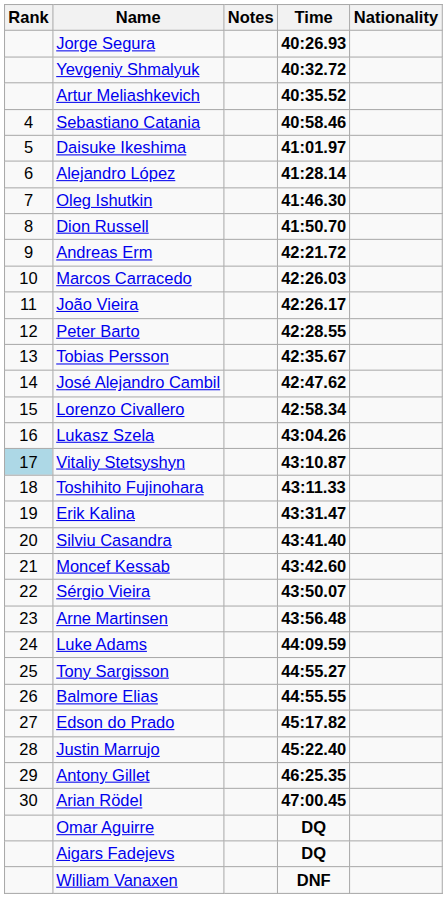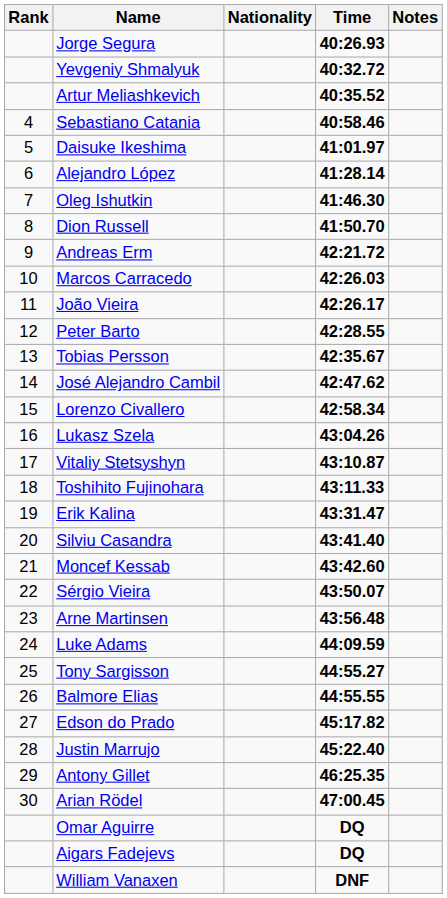 <table class="wikitable sortable" style="text-align:center">
 <tr>
 <th>Rank</th>
 <th>Name</th>
+<th>Nationality</th>
+<th>Time</th>
 <th>Notes</th>
-<th>Time</th>
-<th>Nationality</th>
 </tr>
 <tr>
 <td></td>
 <td align=left><a href='#'>Jorge Segura</a></td>
+<td align=left></td>
+<td><strong>40:26.93</strong></td>
 <td></td>
-<td><strong>40:26.93</strong></td>
-<td align=left></td>
 </tr>
 <tr>
 <td></td>
 <td align=left><a href='#'>Yevgeniy Shmalyuk</a></td>
+<td align=left></td>
+<td><strong>40:32.72</strong></td>
 <td></td>
-<td><strong>40:32.72</strong></td>
-<td align=left></td>
 </tr>
 <tr>
 <td></td>
 <td align=left><a href='#'>Artur Meliashkevich</a></td>
+<td align=left></td>
+<td><strong>40:35.52</strong></td>
 <td></td>
-<td><strong>40:35.52</strong></td>
-<td align=left></td>
 </tr>
 <tr>
 <td>4</td>
 <td align=left><a href='#'>Sebastiano Catania</a></td>
+<td align=left></td>
+<td><strong>40:58.46</strong></td>
 <td></td>
-<td><strong>40:58.46</strong></td>
-<td align=left></td>
 </tr>
 <tr>
 <td>5</td>
 <td align=left><a href='#'>Daisuke Ikeshima</a></td>
+<td align=left></td>
+<td><strong>41:01.97</strong></td>
 <td></td>
-<td><strong>41:01.97</strong></td>
-<td align=left></td>
 </tr>
 <tr>
 <td>6</td>
 <td align=left><a href='#'>Alejandro López</a></td>
+<td align=left></td>
+<td><strong>41:28.14</strong></td>
 <td></td>
-<td><strong>41:28.14</strong></td>
-<td align=left></td>
 </tr>
 <tr>
 <td>7</td>
 <td align=left><a href='#'>Oleg Ishutkin</a></td>
+<td align=left></td>
+<td><strong>41:46.30</strong></td>
 <td></td>
-<td><strong>41:46.30</strong></td>
-<td align=left></td>
 </tr>
 <tr>
 <td>8</td>
 <td align=left><a href='#'>Dion Russell</a></td>
+<td align=left></td>
+<td><strong>41:50.70</strong></td>
 <td></td>
-<td><strong>41:50.70</strong></td>
-<td align=left></td>
 </tr>
 <tr>
 <td>9</td>
 <td align=left><a href='#'>Andreas Erm</a></td>
+<td align=left></td>
+<td><strong>42:21.72</strong></td>
 <td></td>
-<td><strong>42:21.72</strong></td>
-<td align=left></td>
 </tr>
 <tr>
 <td>10</td>
 <td align=left><a href='#'>Marcos Carracedo</a></td>
+<td align=left></td>
+<td><strong>42:26.03</strong></td>
 <td></td>
-<td><strong>42:26.03</strong></td>
-<td align=left></td>
 </tr>
 <tr>
 <td>11</td>
 <td align=left><a href='#'>João Vieira</a></td>
+<td align=left></td>
+<td><strong>42:26.17</strong></td>
 <td></td>
-<td><strong>42:26.17</strong></td>
-<td align=left></td>
 </tr>
 <tr>
 <td>12</td>
 <td align=left><a href='#'>Peter Barto</a></td>
+<td align=left></td>
+<td><strong>42:28.55</strong></td>
 <td></td>
-<td><strong>42:28.55</strong></td>
-<td align=left></td>
 </tr>
 <tr>
 <td>13</td>
 <td align=left><a href='#'>Tobias Persson</a></td>
+<td align=left></td>
+<td><strong>42:35.67</strong></td>
 <td></td>
-<td><strong>42:35.67</strong></td>
-<td align=left></td>
 </tr>
 <tr>
 <td>14</td>
 <td align=left><a href='#'>José Alejandro Cambil</a></td>
+<td align=left></td>
+<td><strong>42:47.62</strong></td>
 <td></td>
-<td><strong>42:47.62</strong></td>
-<td align=left></td>
 </tr>
 <tr>
 <td>15</td>
 <td align=left><a href='#'>Lorenzo Civallero</a></td>
+<td align=left></td>
+<td><strong>42:58.34</strong></td>
 <td></td>
-<td><strong>42:58.34</strong></td>
-<td align=left></td>
 </tr>
 <tr>
 <td>16</td>
 <td align=left><a href='#'>Lukasz Szela</a></td>
+<td align=left></td>
+<td><strong>43:04.26</strong></td>
 <td></td>
-<td><strong>43:04.26</strong></td>
-<td align=left></td>
 </tr>
 <tr>
-<td style="background: lightblue;">17</td>
+<td>17</td>
 <td align=left><a href='#'>Vitaliy Stetsyshyn</a></td>
+<td align=left></td>
+<td><strong>43:10.87</strong></td>
 <td></td>
-<td><strong>43:10.87</strong></td>
-<td align=left></td>
 </tr>
 <tr>
 <td>18</td>
 <td align=left><a href='#'>Toshihito Fujinohara</a></td>
+<td align=left></td>
+<td><strong>43:11.33</strong></td>
 <td></td>
-<td><strong>43:11.33</strong></td>
-<td align=left></td>
 </tr>
 <tr>
 <td>19</td>
 <td align=left><a href='#'>Erik Kalina</a></td>
+<td align=left></td>
+<td><strong>43:31.47</strong></td>
 <td></td>
-<td><strong>43:31.47</strong></td>
-<td align=left></td>
 </tr>
 <tr>
 <td>20</td>
 <td align=left><a href='#'>Silviu Casandra</a></td>
+<td align=left></td>
+<td><strong>43:41.40</strong></td>
 <td></td>
-<td><strong>43:41.40</strong></td>
-<td align=left></td>
 </tr>
 <tr>
 <td>21</td>
 <td align=left><a href='#'>Moncef Kessab</a></td>
+<td align=left></td>
+<td><strong>43:42.60</strong></td>
 <td></td>
-<td><strong>43:42.60</strong></td>
-<td align=left></td>
 </tr>
 <tr>
 <td>22</td>
 <td align=left><a href='#'>Sérgio Vieira</a></td>
+<td align=left></td>
+<td><strong>43:50.07</strong></td>
 <td></td>
-<td><strong>43:50.07</strong></td>
-<td align=left></td>
 </tr>
 <tr>
 <td>23</td>
 <td align=left><a href='#'>Arne Martinsen</a></td>
+<td align=left></td>
+<td><strong>43:56.48</strong></td>
 <td></td>
-<td><strong>43:56.48</strong></td>
-<td align=left></td>
 </tr>
 <tr>
 <td>24</td>
 <td align=left><a href='#'>Luke Adams</a></td>
+<td align=left></td>
+<td><strong>44:09.59</strong></td>
 <td></td>
-<td><strong>44:09.59</strong></td>
-<td align=left></td>
 </tr>
 <tr>
 <td>25</td>
 <td align=left><a href='#'>Tony Sargisson</a></td>
+<td align=left></td>
+<td><strong>44:55.27</strong></td>
 <td></td>
-<td><strong>44:55.27</strong></td>
-<td align=left></td>
 </tr>
 <tr>
 <td>26</td>
 <td align=left><a href='#'>Balmore Elias</a></td>
+<td align=left></td>
+<td><strong>44:55.55</strong></td>
 <td></td>
-<td><strong>44:55.55</strong></td>
-<td align=left></td>
 </tr>
 <tr>
 <td>27</td>
 <td align=left><a href='#'>Edson do Prado</a></td>
+<td align=left></td>
+<td><strong>45:17.82</strong></td>
 <td></td>
-<td><strong>45:17.82</strong></td>
-<td align=left></td>
 </tr>
 <tr>
 <td>28</td>
 <td align=left><a href='#'>Justin Marrujo</a></td>
+<td align=left></td>
+<td><strong>45:22.40</strong></td>
 <td></td>
-<td><strong>45:22.40</strong></td>
-<td align=left></td>
 </tr>
 <tr>
 <td>29</td>
 <td align=left><a href='#'>Antony Gillet</a></td>
+<td align=left></td>
+<td><strong>46:25.35</strong></td>
 <td></td>
-<td><strong>46:25.35</strong></td>
-<td align=left></td>
 </tr>
 <tr>
 <td>30</td>
 <td align=left><a href='#'>Arian Rödel</a></td>
+<td align=left></td>
+<td><strong>47:00.45</strong></td>
 <td></td>
-<td><strong>47:00.45</strong></td>
-<td align=left></td>
 </tr>
 <tr>
 <td></td>
 <td align=left><a href='#'>Omar Aguirre</a></td>
+<td align=left></td>
+<td><strong>DQ</strong></td>
 <td></td>
-<td><strong>DQ</strong></td>
-<td align=left></td>
 </tr>
 <tr>
 <td></td>
 <td align=left><a href='#'>Aigars Fadejevs</a></td>
+<td align=left></td>
+<td><strong>DQ</strong></td>
 <td></td>
-<td><strong>DQ</strong></td>
-<td align=left></td>
 </tr>
 <tr>
 <td></td>
 <td align=left><a href='#'>William Vanaxen</a></td>
+<td align=left></td>
+<td><strong>DNF</strong></td>
 <td></td>
-<td><strong>DNF</strong></td>
-<td align=left></td>
 </tr>
 </table>
